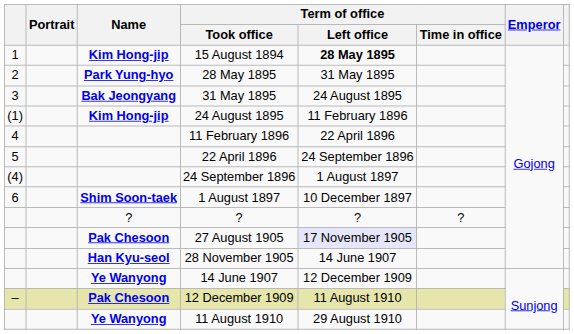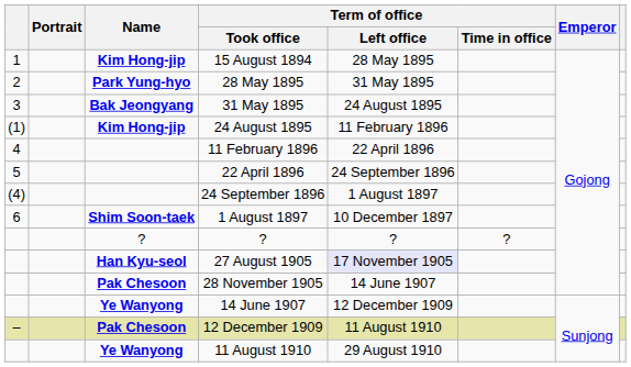 <table class="wikitable" style="text-align:center">
 <tr>
 <th rowspan=2></th>
 <th rowspan=2>Portrait</th>
 <th rowspan=2>Name<br></th>
 <th colspan=3>Term of office</th>
 <th rowspan=2><a href='#'>Emperor</a><br></th>
 <th rowspan=2></th>
 </tr>
 <tr>
 <th>Took office</th>
 <th>Left office</th>
 <th>Time in office</th>
 </tr>
 <tr>
 <td>1</td>
 <td></td>
 <td><strong><a href='#'>Kim Hong-jip</a></strong><br></td>
 <td>15 August 1894</td>
-<td><strong>28 May 1895</strong></td>
+<td>28 May 1895</td>
 <td></td>
 <td rowspan=11><br><a href='#'>Gojong</a><br></td>
 <td></td>
 </tr>
 <tr>
 <td>2</td>
 <td></td>
 <td><strong><a href='#'>Park Yung-hyo</a></strong><br></td>
 <td>28 May 1895</td>
 <td>31 May 1895</td>
 <td></td>
 <td></td>
 </tr>
 <tr>
 <td>3</td>
 <td></td>
 <td><strong><a href='#'>Bak Jeongyang</a></strong><br></td>
 <td>31 May 1895</td>
 <td>24 August 1895</td>
 <td></td>
 <td></td>
 </tr>
 <tr>
 <td>(1)</td>
 <td></td>
 <td><strong><a href='#'>Kim Hong-jip</a></strong><br></td>
 <td>24 August 1895</td>
 <td>11 February 1896</td>
 <td></td>
 <td></td>
 </tr>
 <tr>
 <td>4</td>
 <td></td>
 <td><strong></strong><br></td>
 <td>11 February 1896</td>
 <td>22 April 1896</td>
 <td></td>
 <td></td>
 </tr>
 <tr>
 <td>5</td>
 <td></td>
 <td><strong></strong><br></td>
 <td>22 April 1896</td>
 <td>24 September 1896</td>
 <td></td>
 <td></td>
 </tr>
 <tr>
 <td>(4)</td>
 <td></td>
 <td><strong></strong><br></td>
 <td>24 September 1896</td>
 <td>1 August 1897</td>
 <td></td>
 <td></td>
 </tr>
 <tr>
 <td>6</td>
 <td></td>
 <td><strong><a href='#'>Shim Soon-taek</a></strong><br></td>
 <td>1 August 1897</td>
 <td>10 December 1897</td>
 <td></td>
 <td></td>
 </tr>
 <tr>
 <td></td>
 <td></td>
 <td>?</td>
 <td>?</td>
 <td>?</td>
 <td>?</td>
 <td></td>
 </tr>
 <tr>
 <td></td>
 <td></td>
-<td><strong><a href='#'>Pak Chesoon</a></strong><br></td>
+<td><strong><a href='#'>Han Kyu-seol</a></strong><br></td>
 <td>27 August 1905</td>
 <td style="background: lavender;">17 November 1905</td>
 <td></td>
 <td></td>
 </tr>
 <tr>
 <td></td>
 <td></td>
-<td><strong><a href='#'>Han Kyu-seol</a></strong><br></td>
+<td><strong><a href='#'>Pak Chesoon</a></strong><br></td>
 <td>28 November 1905</td>
 <td>14 June 1907</td>
 <td></td>
 <td></td>
 </tr>
 <tr>
 <td></td>
 <td></td>
 <td><strong><a href='#'>Ye Wanyong</a></strong><br></td>
 <td>14 June 1907</td>
 <td>12 December 1909</td>
 <td></td>
 <td rowspan=3><br><a href='#'>Sunjong</a><br></td>
 <td></td>
 </tr>
 <tr style="background:#e6e6aa;">
 <td>–</td>
 <td></td>
 <td><strong><a href='#'>Pak Chesoon</a></strong><br></td>
 <td>12 December 1909</td>
 <td>11 August 1910</td>
 <td></td>
 <td></td>
 </tr>
 <tr>
 <td></td>
 <td></td>
 <td><strong><a href='#'>Ye Wanyong</a></strong><br></td>
 <td>11 August 1910</td>
 <td>29 August 1910</td>
 <td></td>
 <td></td>
 </tr>
 </table>
